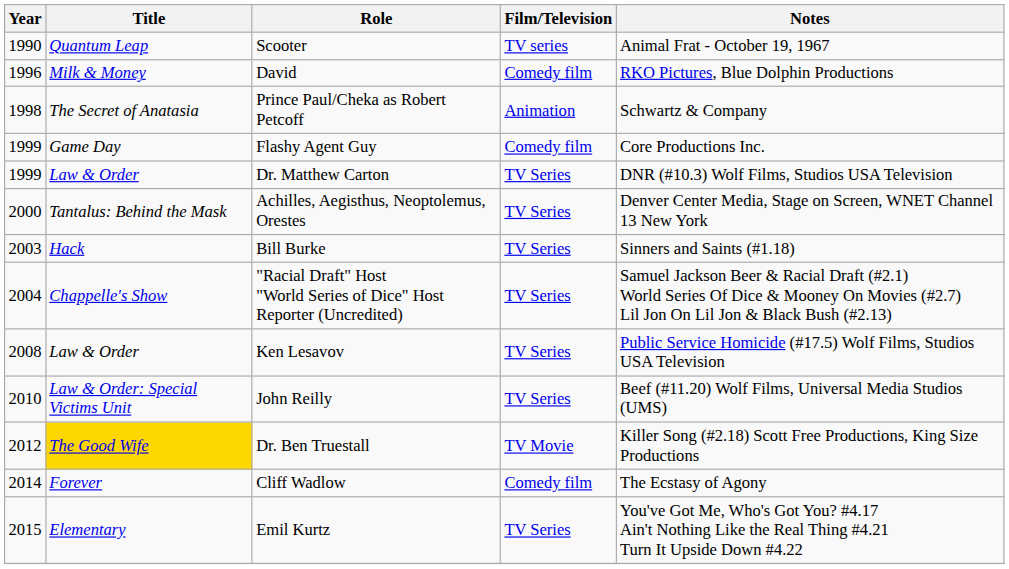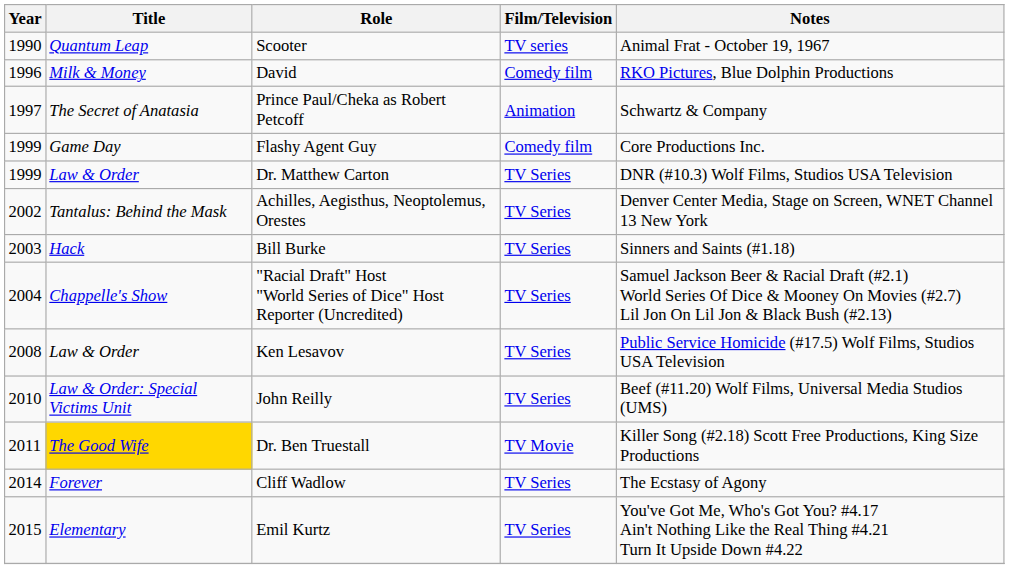 <table class="wikitable" style="font-size:90%;">
 <tr>
 <th>Year</th>
 <th>Title</th>
 <th>Role</th>
 <th>Film/Television</th>
 <th>Notes</th>
 </tr>
 <tr>
 <td>1990</td>
 <td><em><a href='#'>Quantum Leap</a></em></td>
 <td>Scooter</td>
 <td><a href='#'>TV series</a></td>
 <td>Animal Frat - October 19, 1967</td>
 </tr>
 <tr>
 <td>1996</td>
 <td><em><a href='#'>Milk & Money</a></em></td>
 <td>David</td>
 <td><a href='#'>Comedy film</a></td>
 <td><a href='#'>RKO Pictures</a>, Blue Dolphin Productions</td>
 </tr>
 <tr>
-<td>1998</td>
+<td>1997</td>
 <td><em>The Secret of Anatasia</em></td>
 <td>Prince Paul/Cheka as Robert Petcoff</td>
 <td><a href='#'>Animation</a></td>
 <td>Schwartz & Company</td>
 </tr>
 <tr>
 <td>1999</td>
 <td><em>Game Day</em></td>
 <td>Flashy Agent Guy</td>
 <td><a href='#'>Comedy film</a></td>
 <td>Core Productions Inc.</td>
 </tr>
 <tr>
 <td>1999</td>
 <td><em><a href='#'>Law & Order</a></em></td>
 <td>Dr. Matthew Carton</td>
 <td><a href='#'>TV Series</a></td>
 <td>DNR (#10.3) Wolf Films, Studios USA Television</td>
 </tr>
 <tr>
-<td>2000</td>
+<td>2002</td>
 <td><em>Tantalus: Behind the Mask</em></td>
 <td>Achilles, Aegisthus, Neoptolemus, Orestes</td>
 <td><a href='#'>TV Series</a></td>
 <td>Denver Center Media, Stage on Screen, WNET Channel 13 New York</td>
 </tr>
 <tr>
 <td>2003</td>
 <td><em><a href='#'>Hack</a></em></td>
 <td>Bill Burke</td>
 <td><a href='#'>TV Series</a></td>
 <td>Sinners and Saints (#1.18)</td>
 </tr>
 <tr>
 <td>2004</td>
 <td><em><a href='#'>Chappelle's Show</a></em></td>
 <td>"Racial Draft" Host<br>"World Series of Dice" Host<br>Reporter (Uncredited)</td>
 <td><a href='#'>TV Series</a></td>
 <td>Samuel Jackson Beer & Racial Draft (#2.1)<br>World Series Of Dice & Mooney On Movies (#2.7)<br>Lil Jon On Lil Jon & Black Bush (#2.13)</td>
 </tr>
 <tr>
 <td>2008</td>
 <td><em>Law & Order</em></td>
 <td>Ken Lesavov</td>
 <td><a href='#'>TV Series</a></td>
 <td><a href='#'>Public Service Homicide</a> (#17.5) Wolf Films, Studios USA Television</td>
 </tr>
 <tr>
 <td>2010</td>
 <td><em><a href='#'>Law & Order: Special Victims Unit</a></em></td>
 <td>John Reilly</td>
 <td><a href='#'>TV Series</a></td>
 <td>Beef (#11.20) Wolf Films, Universal Media Studios (UMS)</td>
 </tr>
 <tr>
-<td>2012</td>
+<td>2011</td>
 <td style="background: gold;"><em><a href='#'>The Good Wife</a></em></td>
 <td>Dr. Ben Truestall</td>
 <td><a href='#'>TV Movie</a></td>
 <td>Killer Song (#2.18) Scott Free Productions, King Size Productions</td>
 </tr>
 <tr>
 <td>2014</td>
 <td><em><a href='#'>Forever</a></em></td>
 <td>Cliff Wadlow</td>
-<td><a href='#'>Comedy film</a></td>
+<td><a href='#'>TV Series</a></td>
 <td>The Ecstasy of Agony</td>
 </tr>
 <tr>
 <td>2015</td>
 <td><em><a href='#'>Elementary</a></em></td>
 <td>Emil Kurtz</td>
 <td><a href='#'>TV Series</a></td>
 <td>You've Got Me, Who's Got You? #4.17<br>Ain't Nothing Like the Real Thing #4.21<br>Turn It Upside Down #4.22</td>
 </tr>
 <tr>
 </tr>
 </table>
